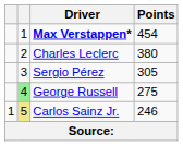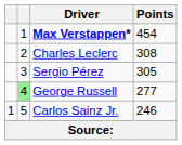 <table class="wikitable" style="font-size: 85%;">
 <tr>
 <th scope="col"></th>
 <th scope="col"></th>
 <th scope="col">Driver</th>
 <th scope="col">Points</th>
 </tr>
 <tr>
 <td align="left"></td>
 <td align="center">1</td>
 <td> <strong><a href='#'>Max Verstappen</a>*</strong></td>
 <td align="left">454</td>
 </tr>
 <tr>
 <td align="left"></td>
 <td align="center">2</td>
 <td> <a href='#'>Charles Leclerc</a></td>
-<td align="left">380</td>
+<td align="left">308</td>
 </tr>
 <tr>
 <td align="left"></td>
 <td align="center">3</td>
 <td> <a href='#'>Sergio Pérez</a></td>
 <td align="left">305</td>
 </tr>
 <tr>
 <td align="left"></td>
 <td align="center" style="background: lightgreen;">4</td>
 <td> <a href='#'>George Russell</a></td>
-<td align="left">275</td>
+<td align="left">277</td>
 </tr>
 <tr>
 <td align="left"> 1</td>
-<td align="center" style="background: khaki;">5</td>
+<td align="center">5</td>
 <td> <a href='#'>Carlos Sainz Jr.</a></td>
 <td align="left">246</td>
 </tr>
 <tr>
 <th colspan=4>Source:</th>
 </tr>
 </table>
